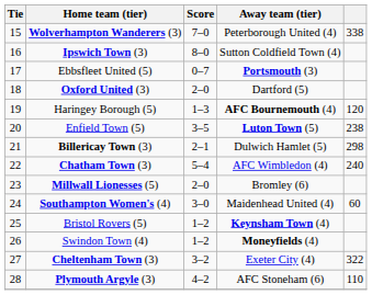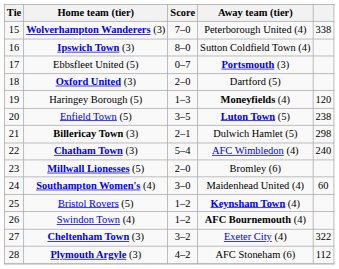 <table class="wikitable" style="text-align:center; font-size:85%">
 <tr>
 <th>Tie</th>
 <th>Home team (tier)</th>
 <th>Score</th>
 <th>Away team (tier)</th>
 <th></th>
 </tr>
 <tr>
 <td>15</td>
 <td><strong><a href='#'>Wolverhampton Wanderers</a></strong> (3)</td>
 <td>7–0</td>
 <td>Peterborough United (4)</td>
 <td>338</td>
 </tr>
 <tr>
 <td>16</td>
 <td><strong><a href='#'>Ipswich Town</a></strong> (3)</td>
 <td>8–0</td>
 <td>Sutton Coldfield Town (4)</td>
 <td></td>
 </tr>
 <tr>
 <td>17</td>
 <td>Ebbsfleet United (5)</td>
 <td>0–7</td>
 <td><strong><a href='#'>Portsmouth</a></strong> (3)</td>
 <td></td>
 </tr>
 <tr>
 <td>18</td>
 <td><strong><a href='#'>Oxford United</a></strong> (3)</td>
 <td>2–0</td>
 <td>Dartford (5)</td>
 <td></td>
 </tr>
 <tr>
 <td>19</td>
 <td>Haringey Borough (5)</td>
 <td>1–3</td>
-<td><strong>AFC Bournemouth</strong> (4)</td>
+<td><strong>Moneyfields</strong> (4)</td>
 <td>120</td>
 </tr>
 <tr>
 <td>20</td>
 <td><a href='#'>Enfield Town</a> (5)</td>
 <td>3–5</td>
 <td><strong><a href='#'>Luton Town</a></strong> (5)</td>
 <td>238</td>
 </tr>
 <tr>
 <td>21</td>
 <td><strong>Billericay Town</strong> (3)</td>
 <td>2–1</td>
 <td>Dulwich Hamlet (5)</td>
 <td>298</td>
 </tr>
 <tr>
 <td>22</td>
 <td><strong><a href='#'>Chatham Town</a></strong> (3)</td>
 <td>5–4</td>
 <td><a href='#'>AFC Wimbledon</a> (4)</td>
 <td>240</td>
 </tr>
 <tr>
 <td>23</td>
 <td><strong><a href='#'>Millwall Lionesses</a></strong> (5)</td>
 <td>2–0</td>
 <td>Bromley (6)</td>
 <td></td>
 </tr>
 <tr>
 <td>24</td>
 <td><strong><a href='#'>Southampton Women's</a></strong> (4)</td>
 <td>3–0</td>
 <td>Maidenhead United (4)</td>
 <td>60</td>
 </tr>
 <tr>
 <td>25</td>
 <td><a href='#'>Bristol Rovers</a> (5)</td>
 <td>1–2</td>
 <td><strong><a href='#'>Keynsham Town</a></strong> (4)</td>
 <td></td>
 </tr>
 <tr>
 <td>26</td>
 <td><a href='#'>Swindon Town</a> (4)</td>
 <td>1–2</td>
-<td><strong>Moneyfields</strong> (4)</td>
+<td><strong>AFC Bournemouth</strong> (4)</td>
 <td></td>
 </tr>
 <tr>
 <td>27</td>
 <td><strong><a href='#'>Cheltenham Town</a></strong> (3)</td>
 <td>3–2</td>
 <td><a href='#'>Exeter City</a> (4)</td>
 <td>322</td>
 </tr>
 <tr>
 <td>28</td>
 <td><strong><a href='#'>Plymouth Argyle</a></strong> (3)</td>
 <td>4–2</td>
 <td>AFC Stoneham (6)</td>
-<td>110</td>
+<td>112</td>
 </tr>
 <tr>
 </tr>
 </table>
